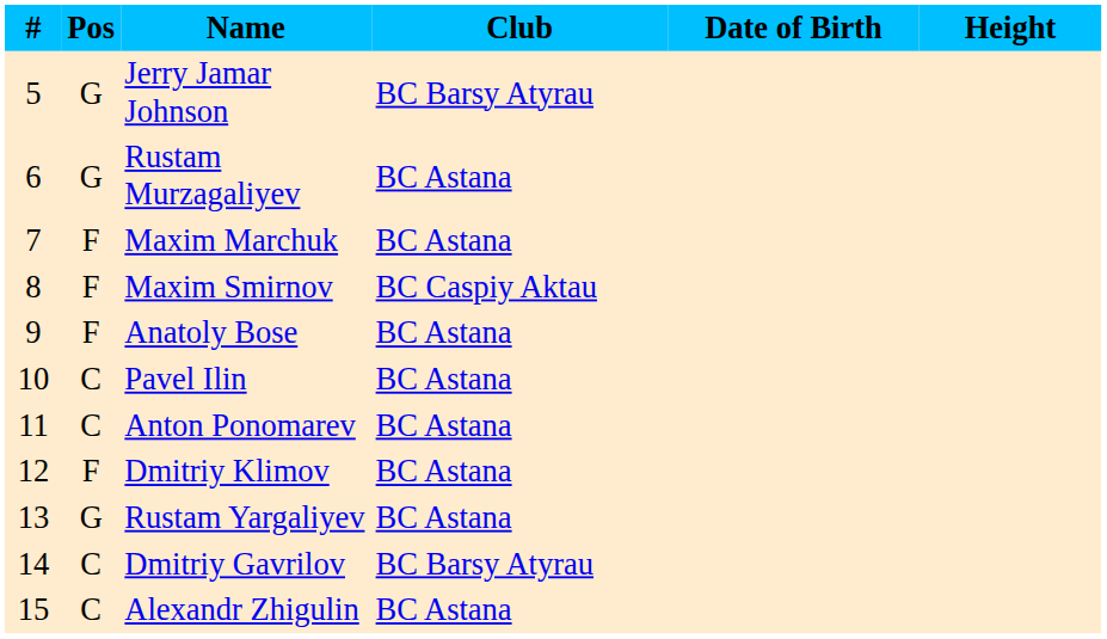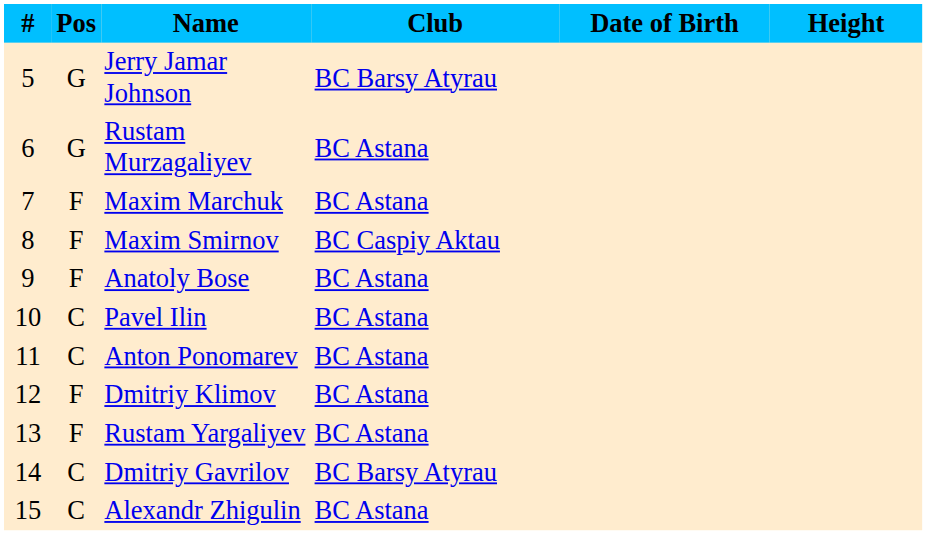 <table border=0 cellpadding=2 cellspacing=0  |- bgcolor=#FFECCE style="text-align:center; font-size:90%;" width=80%>
 <tr bgcolor=#00BFFF>
 <th width=5%>#</th>
 <th width=5%>Pos</th>
 <th width=22%>Name</th>
 <th width=26%>Club</th>
 <th width=22%>Date of Birth</th>
 <th width=16%>Height</th>
 </tr>
 <tr>
 <td>5</td>
 <td>G</td>
 <td align=left><a href='#'>Jerry Jamar Johnson</a></td>
 <td align=left> <a href='#'>BC Barsy Atyrau</a></td>
 <td align=left></td>
 <td></td>
 </tr>
 <tr>
 <td>6</td>
 <td>G</td>
 <td align=left><a href='#'>Rustam Murzagaliyev</a></td>
 <td align=left> <a href='#'>BC Astana</a></td>
 <td align=left></td>
 <td></td>
 </tr>
 <tr>
 <td>7</td>
 <td>F</td>
 <td align=left><a href='#'>Maxim Marchuk</a></td>
 <td align=left> <a href='#'>BC Astana</a></td>
 <td align=left></td>
 <td></td>
 </tr>
 <tr>
 <td>8</td>
 <td>F</td>
 <td align=left><a href='#'>Maxim Smirnov</a></td>
 <td align=left> <a href='#'>BC Caspiy Aktau</a></td>
 <td align=left></td>
 <td></td>
 </tr>
 <tr>
 <td>9</td>
 <td>F</td>
 <td align=left><a href='#'>Anatoly Bose</a></td>
 <td align=left> <a href='#'>BC Astana</a></td>
 <td align=left></td>
 <td></td>
 </tr>
 <tr>
 <td>10</td>
 <td>C</td>
 <td align=left><a href='#'>Pavel Ilin</a></td>
 <td align=left> <a href='#'>BC Astana</a></td>
 <td align=left></td>
 <td></td>
 </tr>
 <tr>
 <td>11</td>
 <td>C</td>
 <td align=left><a href='#'>Anton Ponomarev</a></td>
 <td align=left> <a href='#'>BC Astana</a></td>
 <td align=left></td>
 <td></td>
 </tr>
 <tr>
 <td>12</td>
 <td>F</td>
 <td align=left><a href='#'>Dmitriy Klimov</a></td>
 <td align=left> <a href='#'>BC Astana</a></td>
 <td align=left></td>
 <td></td>
 </tr>
 <tr>
 <td>13</td>
-<td>G</td>
+<td>F</td>
 <td align=left><a href='#'>Rustam Yargaliyev</a></td>
 <td align=left> <a href='#'>BC Astana</a></td>
 <td align=left></td>
 <td></td>
 </tr>
 <tr>
 <td>14</td>
 <td>C</td>
 <td align=left><a href='#'>Dmitriy Gavrilov</a></td>
 <td align=left> <a href='#'>BC Barsy Atyrau</a></td>
 <td align=left></td>
 <td></td>
 </tr>
 <tr>
 <td>15</td>
 <td>C</td>
 <td align=left><a href='#'>Alexandr Zhigulin</a></td>
 <td align=left> <a href='#'>BC Astana</a></td>
 <td align=left></td>
 <td></td>
 </tr>
 </table>
